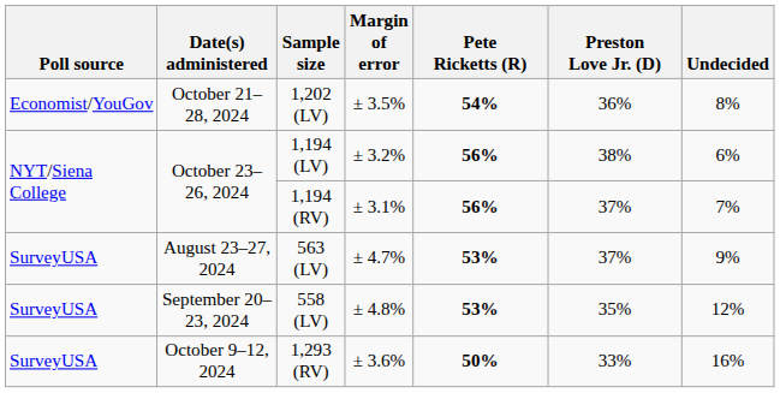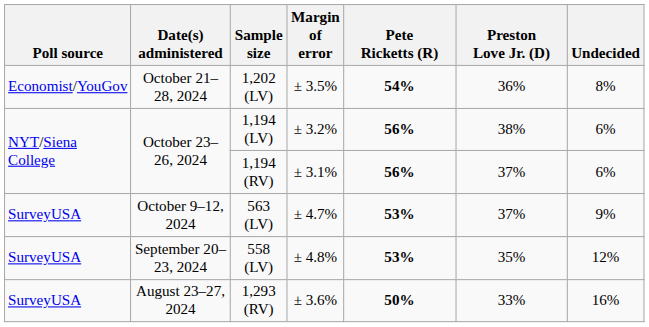 <table class="wikitable" style="font-size:90%;text-align:center;">
 <tr valign="bottom">
 <th>Poll source</th>
 <th>Date(s)<br>administered</th>
 <th>Sample<br>size</th>
 <th>Margin<br>of error</th>
 <th style="width:100px;">Pete<br>Ricketts (R)</th>
 <th style="width:100px;">Preston<br>Love Jr. (D)</th>
 <th>Undecided</th>
 </tr>
 <tr>
 <td style="text-align:left;"><a href='#'>Economist</a>/<a href='#'>YouGov</a></td>
 <td>October 21–28, 2024</td>
 <td>1,202 (LV)</td>
 <td>± 3.5%</td>
 <td><strong>54%</strong></td>
 <td>36%</td>
 <td>8%</td>
 </tr>
 <tr>
 <td rowspan="2" style="text-align:left;"><a href='#'>NYT</a>/<a href='#'>Siena College</a></td>
 <td rowspan="2">October 23–26, 2024</td>
 <td>1,194 (LV)</td>
 <td>± 3.2%</td>
 <td><strong>56%</strong></td>
 <td>38%</td>
 <td>6%</td>
 </tr>
 <tr>
 <td>1,194 (RV)</td>
 <td>± 3.1%</td>
 <td><strong>56%</strong></td>
 <td>37%</td>
-<td>7%</td>
+<td>6%</td>
 </tr>
 <tr>
 <td style="text-align:left;"><a href='#'>SurveyUSA</a></td>
-<td>August 23–27, 2024</td>
+<td>October 9–12, 2024</td>
 <td>563 (LV)</td>
 <td>± 4.7%</td>
 <td><strong>53%</strong></td>
 <td>37%</td>
 <td>9%</td>
 </tr>
 <tr>
 <td style="text-align:left;"><a href='#'>SurveyUSA</a></td>
 <td>September 20–23, 2024</td>
 <td>558 (LV)</td>
 <td>± 4.8%</td>
 <td><strong>53%</strong></td>
 <td>35%</td>
 <td>12%</td>
 </tr>
 <tr>
 <td style="text-align:left;"><a href='#'>SurveyUSA</a></td>
-<td>October 9–12, 2024</td>
+<td>August 23–27, 2024</td>
 <td>1,293 (RV)</td>
 <td>± 3.6%</td>
 <td><strong>50%</strong></td>
 <td>33%</td>
 <td>16%</td>
 </tr>
 </table>
